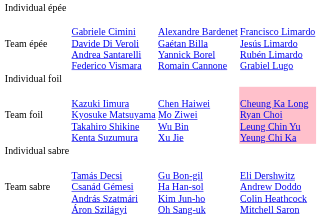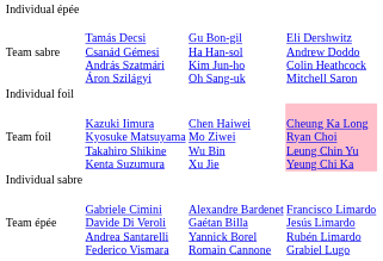 <table>
 <tr>
 <td rowspan=2>Individual épée<br></td>
 <td rowspan=2></td>
 <td rowspan=2></td>
 <td></td>
 </tr>
 <tr>
 <td></td>
 </tr>
 <tr>
-<td>Team épée<br></td>
-<td><br><a href='#'>Gabriele Cimini</a><br><a href='#'>Davide Di Veroli</a><br><a href='#'>Andrea Santarelli</a><br><a href='#'>Federico Vismara</a></td>
-<td><br><a href='#'>Alexandre Bardenet</a><br><a href='#'>Gaétan Billa</a><br><a href='#'>Yannick Borel</a><br><a href='#'>Romain Cannone</a></td>
-<td><br><a href='#'>Francisco Limardo</a><br><a href='#'>Jesús Limardo</a><br><a href='#'>Rubén Limardo</a><br><a href='#'>Grabiel Lugo</a></td>
+<td>Team sabre<br></td>
+<td><br><a href='#'>Tamás Decsi</a><br><a href='#'>Csanád Gémesi</a><br><a href='#'>András Szatmári</a><br><a href='#'>Áron Szilágyi</a></td>
+<td><br><a href='#'>Gu Bon-gil</a><br><a href='#'>Ha Han-sol</a><br><a href='#'>Kim Jun-ho</a><br><a href='#'>Oh Sang-uk</a></td>
+<td><br><a href='#'>Eli Dershwitz</a><br><a href='#'>Andrew Doddo</a><br><a href='#'>Colin Heathcock</a><br><a href='#'>Mitchell Saron</a></td>
 </tr>
 <tr>
 <td rowspan=2>Individual foil<br></td>
 <td rowspan=2></td>
 <td rowspan=2></td>
 <td></td>
 </tr>
 <tr>
 <td></td>
 </tr>
 <tr>
 <td>Team foil<br></td>
 <td><br><a href='#'>Kazuki Iimura</a><br><a href='#'>Kyosuke Matsuyama</a><br><a href='#'>Takahiro Shikine</a><br><a href='#'>Kenta Suzumura</a></td>
 <td><br><a href='#'>Chen Haiwei</a><br><a href='#'>Mo Ziwei</a><br><a href='#'>Wu Bin</a><br><a href='#'>Xu Jie</a></td>
 <td style="background: pink;"><br><a href='#'>Cheung Ka Long</a><br><a href='#'>Ryan Choi</a><br><a href='#'>Leung Chin Yu</a><br><a href='#'>Yeung Chi Ka</a></td>
 </tr>
 <tr>
 <td rowspan=2>Individual sabre<br></td>
 <td rowspan=2></td>
 <td rowspan=2></td>
 <td></td>
 </tr>
 <tr>
 <td></td>
 </tr>
 <tr>
-<td>Team sabre<br></td>
-<td><br><a href='#'>Tamás Decsi</a><br><a href='#'>Csanád Gémesi</a><br><a href='#'>András Szatmári</a><br><a href='#'>Áron Szilágyi</a></td>
-<td><br><a href='#'>Gu Bon-gil</a><br><a href='#'>Ha Han-sol</a><br><a href='#'>Kim Jun-ho</a><br><a href='#'>Oh Sang-uk</a></td>
-<td><br><a href='#'>Eli Dershwitz</a><br><a href='#'>Andrew Doddo</a><br><a href='#'>Colin Heathcock</a><br><a href='#'>Mitchell Saron</a></td>
+<td>Team épée<br></td>
+<td><br><a href='#'>Gabriele Cimini</a><br><a href='#'>Davide Di Veroli</a><br><a href='#'>Andrea Santarelli</a><br><a href='#'>Federico Vismara</a></td>
+<td><br><a href='#'>Alexandre Bardenet</a><br><a href='#'>Gaétan Billa</a><br><a href='#'>Yannick Borel</a><br><a href='#'>Romain Cannone</a></td>
+<td><br><a href='#'>Francisco Limardo</a><br><a href='#'>Jesús Limardo</a><br><a href='#'>Rubén Limardo</a><br><a href='#'>Grabiel Lugo</a></td>
 </tr>
 </table>
